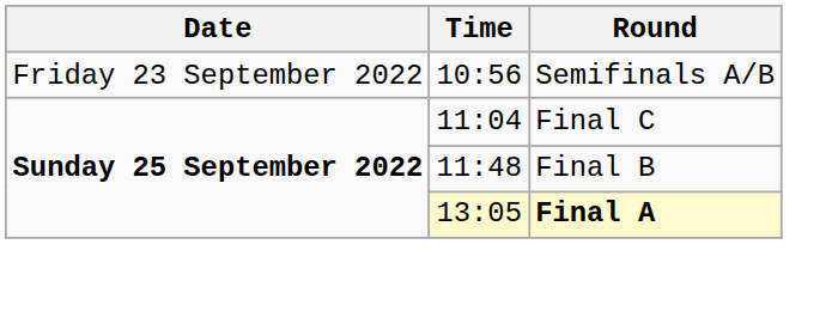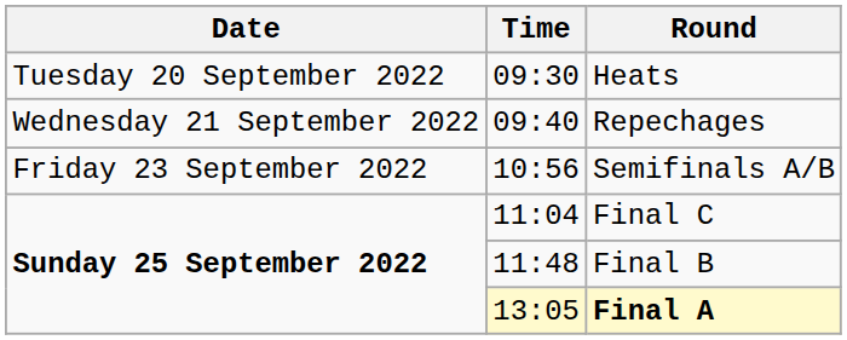 <table class="wikitable">
 <tr>
 <th>Date</th>
 <th>Time</th>
 <th>Round</th>
+</tr>
+<tr>
+<td>Tuesday 20 September 2022</td>
+<td>09:30</td>
+<td>Heats</td>
+</tr>
+<tr>
+<td>Wednesday 21 September 2022</td>
+<td>09:40</td>
+<td>Repechages</td>
 </tr>
 <tr>
 <td>Friday 23 September 2022</td>
 <td>10:56</td>
 <td>Semifinals A/B</td>
 </tr>
 <tr>
 <td rowspan=3><strong>Sunday 25 September 2022</strong></td>
 <td>11:04</td>
 <td>Final C</td>
 </tr>
 <tr>
 <td>11:48</td>
 <td>Final B</td>
 </tr>
 <tr>
 <td bgcolor=lemonchiffon>13:05</td>
 <td bgcolor=lemonchiffon><strong>Final A</strong></td>
 </tr>
 </table>
